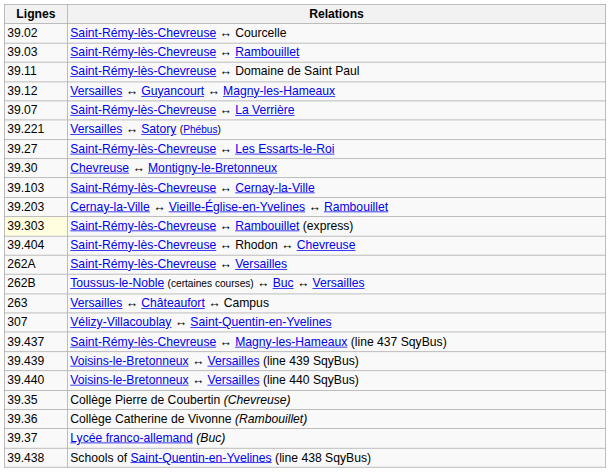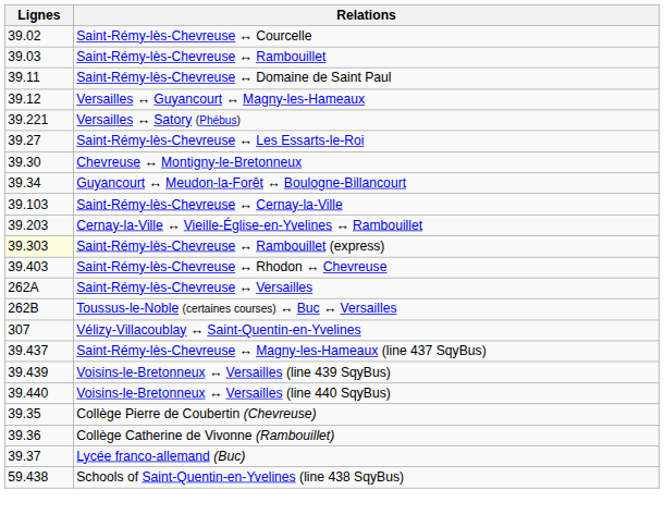 <table class="wikitable" width="50%">
 <tr>
 <th>Lignes</th>
 <th>Relations</th>
 </tr>
 <tr>
 <td>39.02</td>
 <td><a href='#'>Saint-Rémy-lès-Chevreuse</a> ↔ Courcelle</td>
 </tr>
 <tr>
 <td>39.03</td>
 <td><a href='#'>Saint-Rémy-lès-Chevreuse</a> ↔ <a href='#'>Rambouillet</a></td>
 </tr>
 <tr>
 <td>39.11</td>
 <td><a href='#'>Saint-Rémy-lès-Chevreuse</a> ↔ Domaine de Saint Paul</td>
 </tr>
 <tr>
 <td>39.12</td>
 <td><a href='#'>Versailles</a> ↔ <a href='#'>Guyancourt</a> ↔ <a href='#'>Magny-les-Hameaux</a></td>
 </tr>
 <tr>
-<td>39.07</td>
-<td><a href='#'>Saint-Rémy-lès-Chevreuse</a> ↔ <a href='#'>La Verrière</a></td>
-</tr>
-<tr>
 <td>39.221</td>
 <td><a href='#'>Versailles</a> ↔ <a href='#'>Satory</a> <small>(<a href='#'>Phébus</a>)</small></td>
 </tr>
 <tr>
 <td>39.27</td>
 <td><a href='#'>Saint-Rémy-lès-Chevreuse</a> ↔ <a href='#'>Les Essarts-le-Roi</a></td>
 </tr>
 <tr>
 <td>39.30</td>
 <td><a href='#'>Chevreuse</a> ↔ <a href='#'>Montigny-le-Bretonneux</a></td>
+</tr>
+<tr>
+<td>39.34</td>
+<td><a href='#'>Guyancourt</a> ↔ <a href='#'>Meudon-la-Forêt</a> ↔ <a href='#'>Boulogne-Billancourt</a></td>
 </tr>
 <tr>
 <td>39.103</td>
 <td><a href='#'>Saint-Rémy-lès-Chevreuse</a> ↔ <a href='#'>Cernay-la-Ville</a></td>
 </tr>
 <tr>
 <td>39.203</td>
 <td><a href='#'>Cernay-la-Ville</a> ↔ <a href='#'>Vieille-Église-en-Yvelines</a> ↔ <a href='#'>Rambouillet</a></td>
 </tr>
 <tr>
 <td style="background: lightyellow;">39.303</td>
 <td><a href='#'>Saint-Rémy-lès-Chevreuse</a> ↔ <a href='#'>Rambouillet</a> (express)</td>
 </tr>
 <tr>
-<td>39.404</td>
+<td>39.403</td>
 <td><a href='#'>Saint-Rémy-lès-Chevreuse</a> ↔ Rhodon ↔ <a href='#'>Chevreuse</a></td>
 </tr>
 <tr>
 <td>262A</td>
 <td><a href='#'>Saint-Rémy-lès-Chevreuse</a> ↔ <a href='#'>Versailles</a></td>
 </tr>
 <tr>
 <td>262B</td>
 <td><a href='#'>Toussus-le-Noble</a> <small>(certaines courses)</small> ↔ <a href='#'>Buc</a> ↔ <a href='#'>Versailles</a></td>
-</tr>
-<tr>
-<td>263</td>
-<td><a href='#'>Versailles</a> ↔ <a href='#'>Châteaufort</a> ↔ Campus</td>
 </tr>
 <tr>
 <td>307</td>
 <td><a href='#'>Vélizy-Villacoublay</a> ↔ <a href='#'>Saint-Quentin-en-Yvelines</a></td>
 </tr>
 <tr>
 <td>39.437</td>
 <td><a href='#'>Saint-Rémy-lès-Chevreuse</a> ↔ <a href='#'>Magny-les-Hameaux</a> (line 437 SqyBus)</td>
 </tr>
 <tr>
 <td>39.439</td>
 <td><a href='#'>Voisins-le-Bretonneux</a> ↔ <a href='#'>Versailles</a> (line 439 SqyBus)</td>
 </tr>
 <tr>
 <td>39.440</td>
 <td><a href='#'>Voisins-le-Bretonneux</a> ↔ <a href='#'>Versailles</a> (line 440 SqyBus)</td>
 </tr>
 <tr>
 <td>39.35</td>
 <td>Collège Pierre de Coubertin <em>(Chevreuse)</em></td>
 </tr>
 <tr>
 <td>39.36</td>
 <td>Collège Catherine de Vivonne <em>(Rambouillet)</em></td>
 </tr>
 <tr>
 <td>39.37</td>
 <td><a href='#'>Lycée franco-allemand</a> <em>(Buc)</em></td>
 </tr>
 <tr>
-<td>39.438</td>
+<td>59.438</td>
 <td>Schools of <a href='#'>Saint-Quentin-en-Yvelines</a> (line 438 SqyBus)</td>
 </tr>
 </table>
